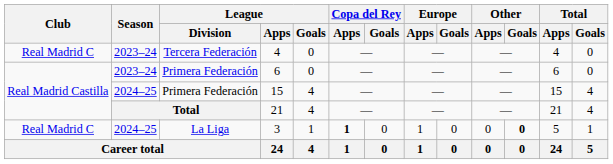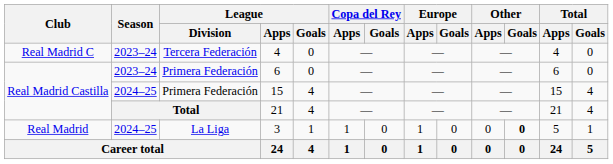 <table class=wikitable style=text-align:center>
 <tr>
 <th rowspan="2">Club</th>
 <th rowspan="2">Season</th>
 <th colspan="3">League</th>
 <th colspan="2"><a href='#'>Copa del Rey</a></th>
 <th colspan="2">Europe</th>
 <th colspan="2">Other</th>
 <th colspan="2">Total</th>
 </tr>
 <tr>
 <th>Division</th>
 <th>Apps</th>
 <th>Goals</th>
 <th>Apps</th>
 <th>Goals</th>
 <th>Apps</th>
 <th>Goals</th>
 <th>Apps</th>
 <th>Goals</th>
 <th>Apps</th>
 <th>Goals</th>
 </tr>
 <tr>
 <td><a href='#'>Real Madrid C</a></td>
 <td><a href='#'>2023–24</a></td>
 <td><a href='#'>Tercera Federación</a></td>
 <td>4</td>
 <td>0</td>
 <td colspan="2">—</td>
 <td colspan="2">—</td>
 <td colspan="2">—</td>
 <td>4</td>
 <td>0</td>
 </tr>
 <tr>
 <td rowspan="3"><a href='#'>Real Madrid Castilla</a></td>
 <td><a href='#'>2023–24</a></td>
 <td><a href='#'>Primera Federación</a></td>
 <td>6</td>
 <td>0</td>
 <td colspan="2">—</td>
 <td colspan="2">—</td>
 <td colspan="2">—</td>
 <td>6</td>
 <td>0</td>
 </tr>
 <tr>
 <td><a href='#'>2024–25</a></td>
 <td>Primera Federación</td>
 <td>15</td>
 <td>4</td>
 <td colspan="2">—</td>
 <td colspan="2">—</td>
 <td colspan="2">—</td>
 <td>15</td>
 <td>4</td>
 </tr>
 <tr>
 <th colspan="2">Total</th>
 <td>21</td>
 <td>4</td>
 <td colspan="2">—</td>
 <td colspan="2">—</td>
 <td colspan="2">—</td>
 <td>21</td>
 <td>4</td>
 </tr>
 <tr>
-<td><a href='#'>Real Madrid C</a></td>
+<td><a href='#'>Real Madrid</a></td>
 <td><a href='#'>2024–25</a></td>
 <td><a href='#'>La Liga</a></td>
 <td>3</td>
 <td>1</td>
-<td><strong>1</strong></td>
+<td>1</td>
 <td>0</td>
 <td>1</td>
 <td>0</td>
 <td>0</td>
 <td><strong>0</strong></td>
 <td>5</td>
 <td>1</td>
 </tr>
 <tr>
 <th colspan="3">Career total</th>
 <th>24</th>
 <th>4</th>
 <th>1</th>
 <th>0</th>
 <th>1</th>
 <th>0</th>
 <th>0</th>
 <th>0</th>
 <th>24</th>
 <th>5</th>
 </tr>
 </table>
